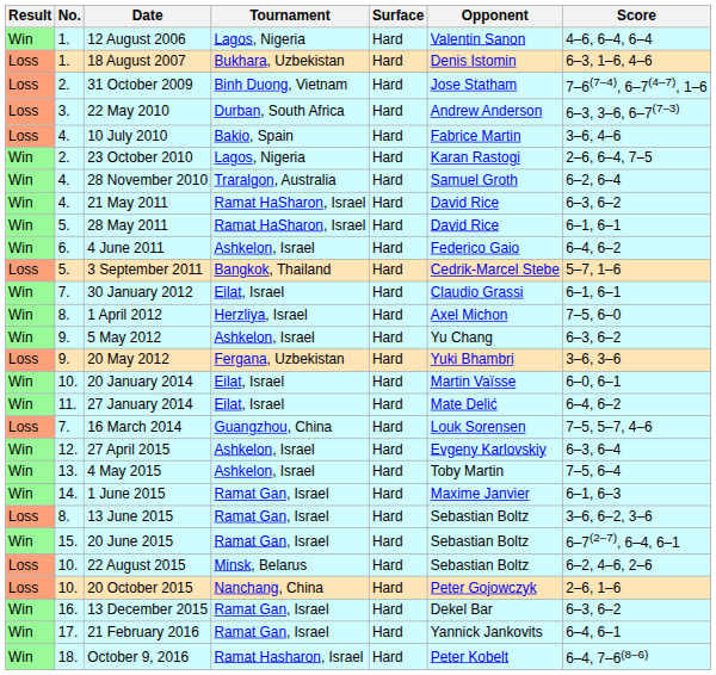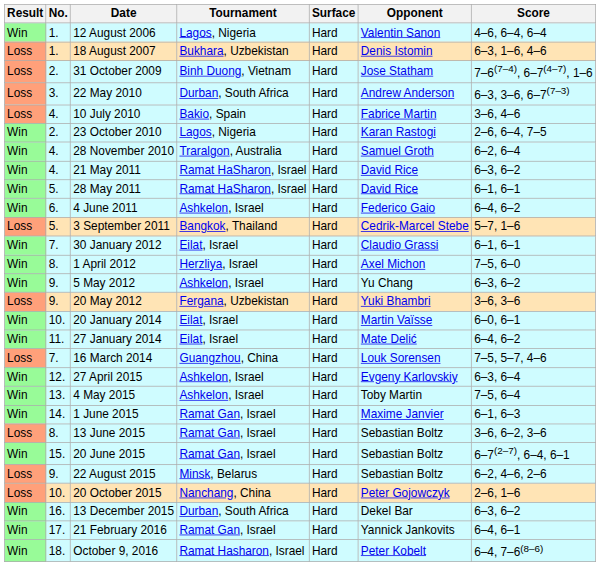 <table class="sortable wikitable" style=font-size97%>
 <tr>
 <th>Result</th>
 <th>No.</th>
 <th>Date</th>
 <th>Tournament</th>
 <th>Surface</th>
 <th>Opponent</th>
 <th>Score</th>
 </tr>
 <tr bgcolor=CFFCFF>
 <td style="background:#98fb98;">Win</td>
 <td>1.</td>
 <td>12 August 2006</td>
 <td><a href='#'>Lagos</a>, Nigeria</td>
 <td>Hard</td>
 <td> <a href='#'>Valentin Sanon</a></td>
 <td>4–6, 6–4, 6–4</td>
 </tr>
 <tr bgcolor=moccasin>
 <td style="background:#ffa07a;">Loss</td>
 <td>1.</td>
 <td>18 August 2007</td>
 <td><a href='#'>Bukhara</a>, Uzbekistan</td>
 <td>Hard</td>
 <td> <a href='#'>Denis Istomin</a></td>
 <td>6–3, 1–6, 4–6</td>
 </tr>
 <tr bgcolor=CFFCFF>
 <td style="background:#ffa07a;">Loss</td>
 <td>2.</td>
 <td>31 October 2009</td>
 <td><a href='#'>Binh Duong</a>, Vietnam</td>
 <td>Hard</td>
 <td> <a href='#'>Jose Statham</a></td>
 <td>7–6<sup>(7–4)</sup>, 6–7<sup>(4–7)</sup>, 1–6</td>
 </tr>
 <tr bgcolor=CFFCFF>
 <td style="background:#ffa07a;">Loss</td>
 <td>3.</td>
 <td>22 May 2010</td>
 <td><a href='#'>Durban</a>, South Africa</td>
 <td>Hard</td>
 <td> <a href='#'>Andrew Anderson</a></td>
 <td>6–3, 3–6, 6–7<sup>(7–3)</sup></td>
 </tr>
 <tr bgcolor=CFFCFF>
 <td style="background:#ffa07a;">Loss</td>
 <td>4.</td>
 <td>10 July 2010</td>
 <td><a href='#'>Bakio</a>, Spain</td>
 <td>Hard</td>
 <td> <a href='#'>Fabrice Martin</a></td>
 <td>3–6, 4–6</td>
 </tr>
 <tr bgcolor=CFFCFF>
 <td style="background:#98fb98;">Win</td>
 <td>2.</td>
 <td>23 October 2010</td>
 <td><a href='#'>Lagos</a>, Nigeria</td>
 <td>Hard</td>
 <td> <a href='#'>Karan Rastogi</a></td>
 <td>2–6, 6–4, 7–5</td>
 </tr>
 <tr bgcolor=CFFCFF>
 <td style="background:#98fb98;">Win</td>
 <td>4.</td>
 <td>28 November 2010</td>
 <td><a href='#'>Traralgon</a>, Australia</td>
 <td>Hard</td>
 <td> <a href='#'>Samuel Groth</a></td>
 <td>6–2, 6–4</td>
 </tr>
 <tr bgcolor=CFFCFF>
 <td style="background:#98fb98;">Win</td>
 <td>4.</td>
 <td>21 May 2011</td>
 <td><a href='#'>Ramat HaSharon</a>, Israel</td>
 <td>Hard</td>
 <td> <a href='#'>David Rice</a></td>
 <td>6–3, 6–2</td>
 </tr>
 <tr bgcolor=CFFCFF>
 <td style="background:#98fb98;">Win</td>
 <td>5.</td>
 <td>28 May 2011</td>
 <td><a href='#'>Ramat HaSharon</a>, Israel</td>
 <td>Hard</td>
 <td> <a href='#'>David Rice</a></td>
 <td>6–1, 6–1</td>
 </tr>
 <tr bgcolor=CFFCFF>
 <td style="background:#98fb98;">Win</td>
 <td>6.</td>
 <td>4 June 2011</td>
 <td><a href='#'>Ashkelon</a>, Israel</td>
 <td>Hard</td>
 <td> <a href='#'>Federico Gaio</a></td>
 <td>6–4, 6–2</td>
 </tr>
 <tr bgcolor=moccasin>
 <td style="background:#ffa07a;">Loss</td>
 <td>5.</td>
 <td>3 September 2011</td>
 <td><a href='#'>Bangkok</a>, Thailand</td>
 <td>Hard</td>
 <td> <a href='#'>Cedrik-Marcel Stebe</a></td>
 <td>5–7, 1–6</td>
 </tr>
 <tr bgcolor=CFFCFF>
 <td style="background:#98fb98;">Win</td>
 <td>7.</td>
 <td>30 January 2012</td>
 <td><a href='#'>Eilat</a>, Israel</td>
 <td>Hard</td>
 <td> <a href='#'>Claudio Grassi</a></td>
 <td>6–1, 6–1</td>
 </tr>
 <tr bgcolor=CFFCFF>
 <td style="background:#98fb98;">Win</td>
 <td>8.</td>
 <td>1 April 2012</td>
 <td><a href='#'>Herzliya</a>, Israel</td>
 <td>Hard</td>
 <td> <a href='#'>Axel Michon</a></td>
 <td>7–5, 6–0</td>
 </tr>
 <tr bgcolor=CFFCFF>
 <td style="background:#98fb98;">Win</td>
 <td>9.</td>
 <td>5 May 2012</td>
 <td><a href='#'>Ashkelon</a>, Israel</td>
 <td>Hard</td>
 <td> Yu Chang</td>
 <td>6–3, 6–2</td>
 </tr>
 <tr bgcolor=moccasin>
 <td style="background:#ffa07a;">Loss</td>
 <td>9.</td>
 <td>20 May 2012</td>
 <td><a href='#'>Fergana</a>, Uzbekistan</td>
 <td>Hard</td>
 <td> <a href='#'>Yuki Bhambri</a></td>
 <td>3–6, 3–6</td>
 </tr>
 <tr bgcolor=CFFCFF>
 <td style="background:#98fb98;">Win</td>
 <td>10.</td>
 <td>20 January 2014</td>
 <td><a href='#'>Eilat</a>, Israel</td>
 <td>Hard</td>
 <td> <a href='#'>Martin Vaïsse</a></td>
 <td>6–0, 6–1</td>
 </tr>
 <tr bgcolor=CFFCFF>
 <td style="background:#98fb98;">Win</td>
 <td>11.</td>
 <td>27 January 2014</td>
 <td><a href='#'>Eilat</a>, Israel</td>
 <td>Hard</td>
 <td> <a href='#'>Mate Delić</a></td>
 <td>6–4, 6–2</td>
 </tr>
 <tr bgcolor=CFFCFF>
 <td style="background:#ffa07a;">Loss</td>
 <td>7.</td>
 <td>16 March 2014</td>
 <td><a href='#'>Guangzhou</a>, China</td>
 <td>Hard</td>
 <td> <a href='#'>Louk Sorensen</a></td>
 <td>7–5, 5–7, 4–6</td>
 </tr>
 <tr bgcolor=CFFCFF>
 <td style="background:#98fb98;">Win</td>
 <td>12.</td>
 <td>27 April 2015</td>
 <td><a href='#'>Ashkelon</a>, Israel</td>
 <td>Hard</td>
 <td> <a href='#'>Evgeny Karlovskiy</a></td>
 <td>6–3, 6–4</td>
 </tr>
 <tr bgcolor=CFFCFF>
 <td style="background:#98fb98;">Win</td>
 <td>13.</td>
 <td>4 May 2015</td>
 <td><a href='#'>Ashkelon</a>, Israel</td>
 <td>Hard</td>
 <td> Toby Martin</td>
 <td>7–5, 6–4</td>
 </tr>
 <tr bgcolor=CFFCFF>
 <td style="background:#98fb98;">Win</td>
 <td>14.</td>
 <td>1 June 2015</td>
 <td><a href='#'>Ramat Gan</a>, Israel</td>
 <td>Hard</td>
 <td> <a href='#'>Maxime Janvier</a></td>
 <td>6–1, 6–3</td>
 </tr>
 <tr bgcolor=CFFCFF>
 <td style="background:#ffa07a;">Loss</td>
 <td>8.</td>
 <td>13 June 2015</td>
 <td><a href='#'>Ramat Gan</a>, Israel</td>
 <td>Hard</td>
 <td> Sebastian Boltz</td>
 <td>3–6, 6–2, 3–6</td>
 </tr>
 <tr bgcolor=CFFCFF>
 <td style="background:#98fb98;">Win</td>
 <td>15.</td>
 <td>20 June 2015</td>
 <td><a href='#'>Ramat Gan</a>, Israel</td>
 <td>Hard</td>
 <td> Sebastian Boltz</td>
 <td>6–7<sup>(2–7)</sup>, 6–4, 6–1</td>
 </tr>
 <tr bgcolor=CFFCFF>
 <td style="background:#ffa07a;">Loss</td>
-<td>10.</td>
+<td>9.</td>
 <td>22 August 2015</td>
 <td><a href='#'>Minsk</a>, Belarus</td>
 <td>Hard</td>
 <td> Sebastian Boltz</td>
 <td>6–2, 4–6, 2–6</td>
 </tr>
 <tr bgcolor=moccasin>
 <td style="background:#ffa07a;">Loss</td>
 <td>10.</td>
 <td>20 October 2015</td>
 <td><a href='#'>Nanchang</a>, China</td>
 <td>Hard</td>
 <td> <a href='#'>Peter Gojowczyk</a></td>
 <td>2–6, 1–6</td>
 </tr>
 <tr bgcolor=CFFCFF>
 <td style="background:#98fb98;">Win</td>
 <td>16.</td>
 <td>13 December 2015</td>
-<td><a href='#'>Ramat Gan</a>, Israel</td>
+<td><a href='#'>Durban</a>, South Africa</td>
 <td>Hard</td>
 <td> Dekel Bar</td>
 <td>6–3, 6–2</td>
 </tr>
 <tr bgcolor=CFFCFF>
 <td style="background:#98fb98;">Win</td>
 <td>17.</td>
 <td>21 February 2016</td>
 <td><a href='#'>Ramat Gan</a>, Israel</td>
 <td>Hard</td>
 <td> Yannick Jankovits</td>
 <td>6–4, 6–1</td>
 </tr>
 <tr bgcolor=CFFCFF>
 <td style="background:#98fb98;">Win</td>
 <td>18.</td>
 <td>October 9, 2016</td>
 <td><a href='#'>Ramat Hasharon</a>, Israel</td>
 <td>Hard</td>
 <td> <a href='#'>Peter Kobelt</a></td>
 <td>6–4, 7–6<sup>(8–6)</sup></td>
 </tr>
 </table>
